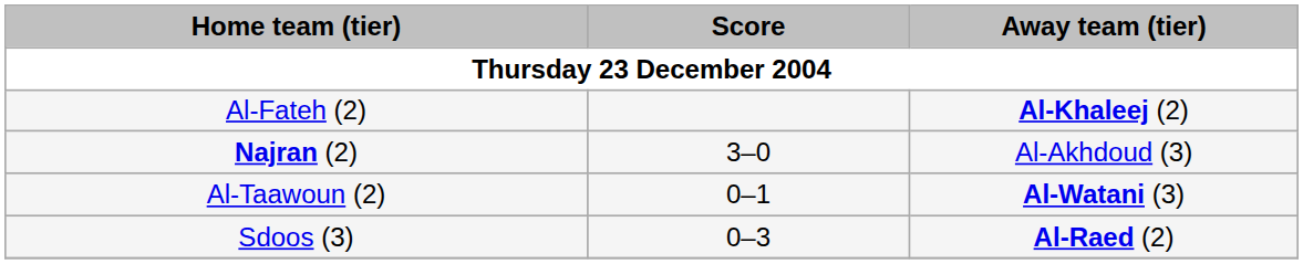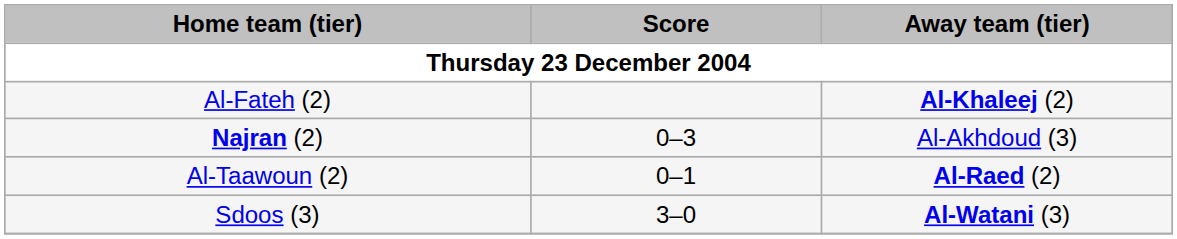 <table class="wikitable" style="width: 700px; background:WhiteSmoke; text-align:center; font-size:90%">
 <tr>
 <td scope="col" style="width: 45%; background:silver;"><strong>Home team (tier)</strong></td>
 <td scope="col" style="width: 25%; background:silver;"><strong>Score</strong></td>
 <td scope="col" style="width: 45%; background:silver;"><strong>Away team (tier)</strong></td>
 </tr>
 <tr>
 <td colspan="5" style= background:White><strong>Thursday 23 December 2004</strong></td>
 </tr>
 <tr>
 <td><a href='#'>Al-Fateh</a> (2)</td>
 <td></td>
 <td><strong><a href='#'>Al-Khaleej</a></strong> (2)</td>
 </tr>
 <tr>
 <td><strong><a href='#'>Najran</a></strong> (2)</td>
-<td>3–0</td>
+<td>0–3</td>
 <td><a href='#'>Al-Akhdoud</a> (3)</td>
 </tr>
 <tr>
 <td><a href='#'>Al-Taawoun</a> (2)</td>
 <td>0–1 </td>
-<td><strong><a href='#'>Al-Watani</a></strong> (3)</td>
+<td><strong><a href='#'>Al-Raed</a></strong> (2)</td>
 </tr>
 <tr>
 <td><a href='#'>Sdoos</a> (3)</td>
-<td>0–3</td>
-<td><strong><a href='#'>Al-Raed</a></strong> (2)</td>
+<td>3–0</td>
+<td><strong><a href='#'>Al-Watani</a></strong> (3)</td>
 </tr>
 <tr>
 </tr>
 </table>
